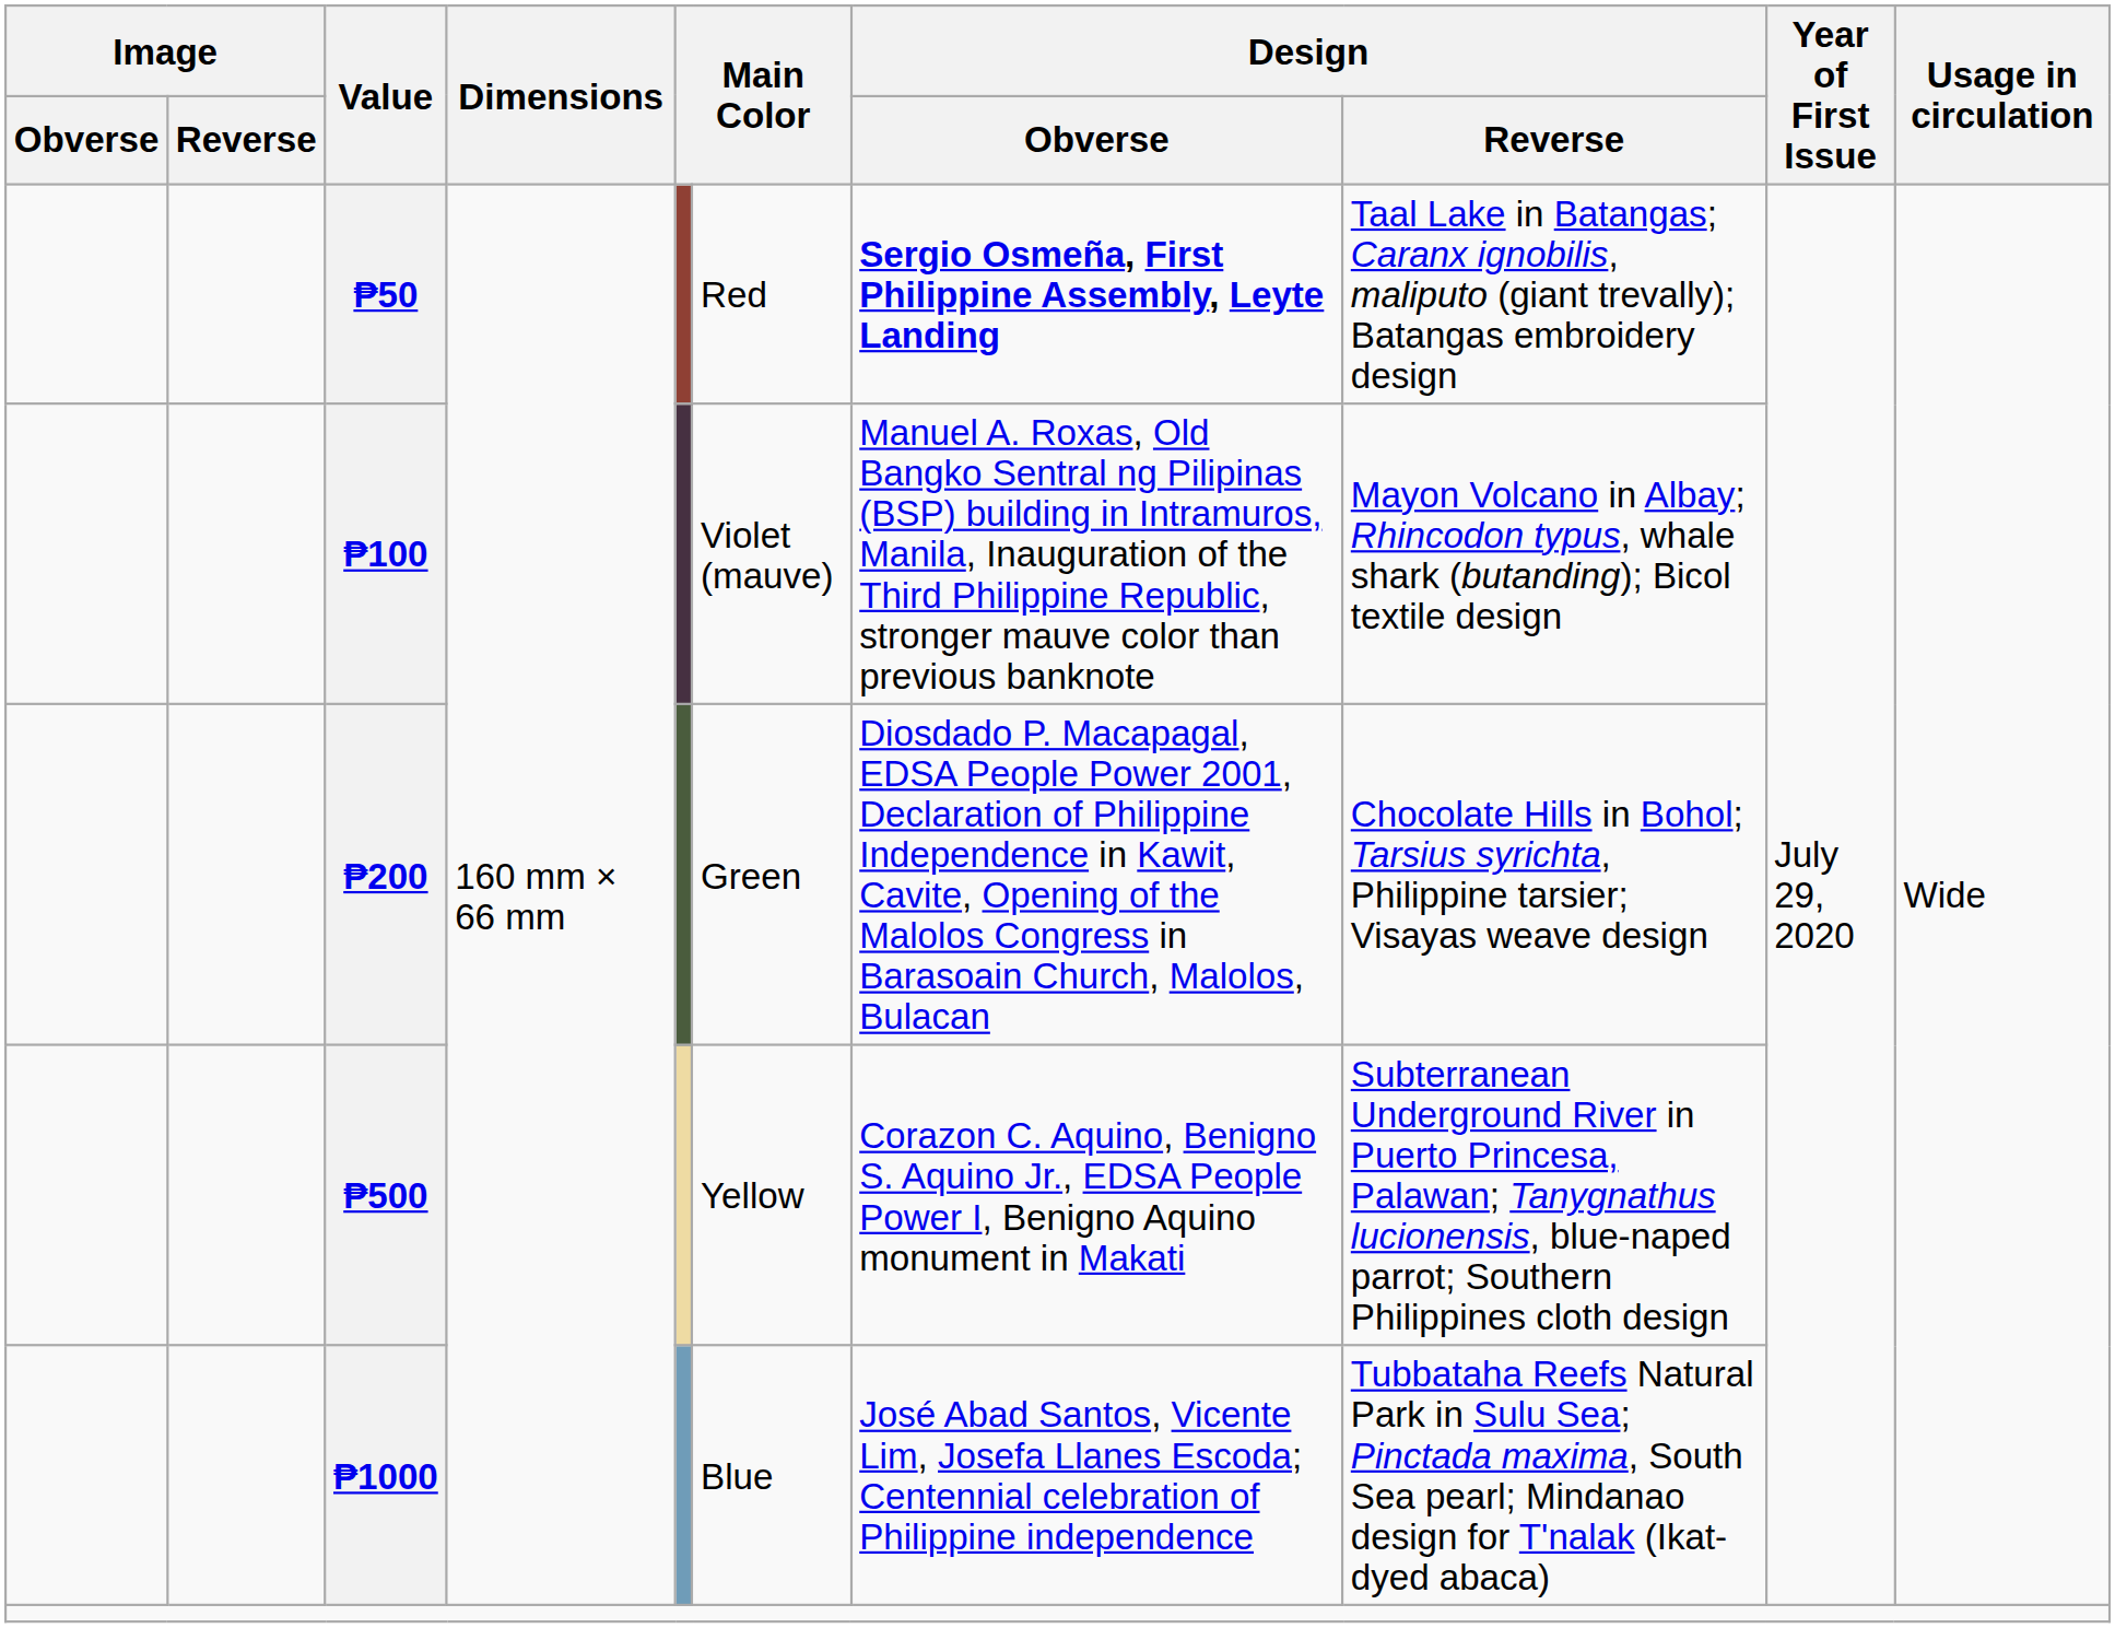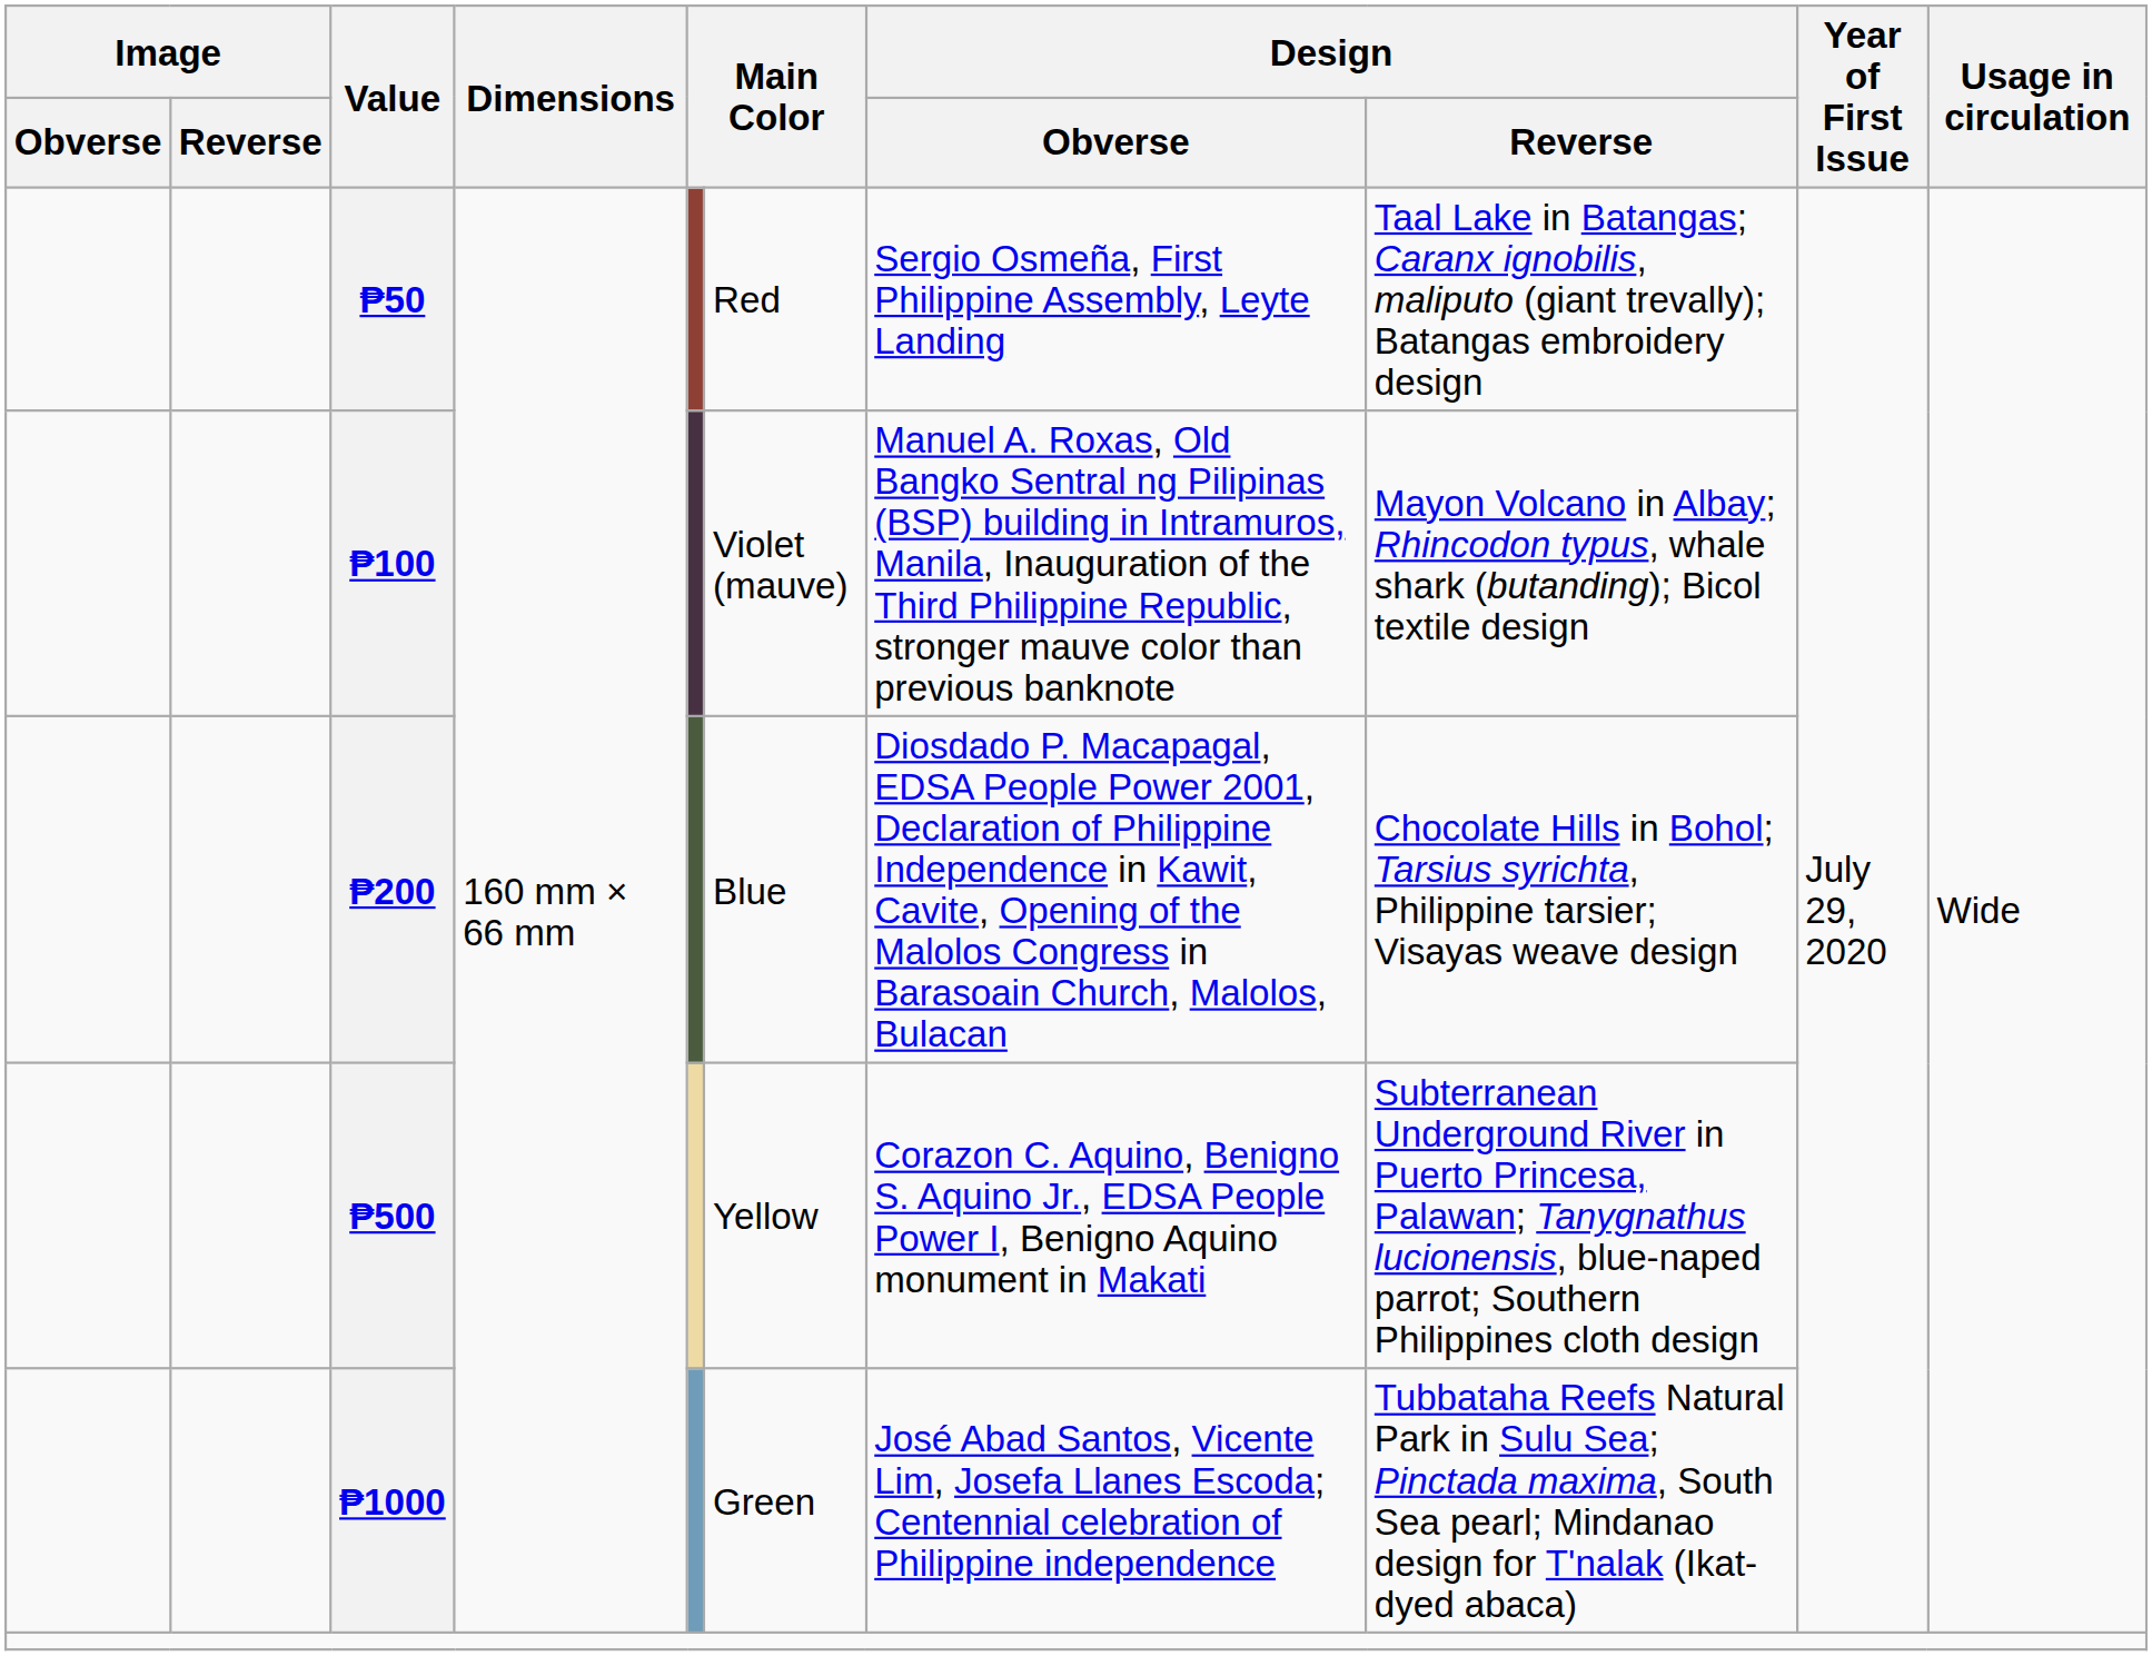 <table class="wikitable"  style="margin:auto; font-size:95%;">
 <tr>
 <th colspan="2">Image</th>
 <th rowspan="2">Value</th>
 <th rowspan="2">Dimensions</th>
 <th rowspan="2" colspan="2">Main Color</th>
 <th colspan="2">Design</th>
 <th rowspan="2">Year of First Issue</th>
 <th rowspan="2">Usage in circulation</th>
 </tr>
 <tr>
 <th>Obverse</th>
 <th>Reverse</th>
 <th>Obverse</th>
 <th>Reverse</th>
 </tr>
 <tr style="height:62px">
 <td style="text-align=center;"></td>
 <td style="text-align=center;"></td>
 <th><a href='#'>₱50</a></th>
 <td rowspan="5" style="text-align=center;">160 mm × 66 mm</td>
 <td style="text-align=center; background:#8F4034;"></td>
 <td>Red</td>
-<td><strong><a href='#'>Sergio Osmeña</a>, <a href='#'>First Philippine Assembly</a>, <a href='#'>Leyte Landing</a></strong></td>
+<td><a href='#'>Sergio Osmeña</a>, <a href='#'>First Philippine Assembly</a>, <a href='#'>Leyte Landing</a></td>
 <td><a href='#'>Taal Lake</a> in <a href='#'>Batangas</a>; <em><a href='#'>Caranx ignobilis</a></em>, <em>maliputo</em> (giant trevally); Batangas embroidery design</td>
 <td rowspan="5">July 29, 2020</td>
 <td rowspan="5">Wide</td>
 </tr>
 <tr style="height:62px">
 <td style="text-align=center;"></td>
 <td style="text-align=center;"></td>
 <th><a href='#'>₱100</a></th>
 <td style="text-align=center; background:#463041;"></td>
 <td>Violet (mauve)</td>
 <td><a href='#'>Manuel A. Roxas</a>, <a href='#'>Old Bangko Sentral ng Pilipinas (BSP) building in Intramuros, Manila</a>, Inauguration of the <a href='#'>Third Philippine Republic</a>, stronger mauve color than previous banknote</td>
 <td><a href='#'>Mayon Volcano</a> in <a href='#'>Albay</a>; <em><a href='#'>Rhincodon typus</a></em>, whale shark (<em>butanding</em>); Bicol textile design</td>
 </tr>
 <tr style="height:62px">
 <td style="text-align=center;"></td>
 <td style="text-align=center;"></td>
 <th><a href='#'>₱200</a></th>
 <td style="text-align=center; background:#4A5C3D;"></td>
-<td>Green</td>
+<td>Blue</td>
 <td><a href='#'>Diosdado P. Macapagal</a>, <a href='#'>EDSA People Power 2001</a>, <a href='#'>Declaration of Philippine Independence</a> in <a href='#'>Kawit</a>, <a href='#'>Cavite</a>, <a href='#'>Opening of the Malolos Congress</a> in <a href='#'>Barasoain Church</a>, <a href='#'>Malolos</a>, <a href='#'>Bulacan</a></td>
 <td><a href='#'>Chocolate Hills</a> in <a href='#'>Bohol</a>; <em><a href='#'>Tarsius syrichta</a></em>, Philippine tarsier; Visayas weave design</td>
 </tr>
 <tr style="height:62px">
 <td style="text-align=center;"></td>
 <td style="text-align=center;"></td>
 <th><a href='#'>₱500</a></th>
 <td style="text-align=center; background:#eedba3;"></td>
 <td>Yellow</td>
 <td><a href='#'>Corazon C. Aquino</a>, <a href='#'>Benigno S. Aquino Jr.</a>, <a href='#'>EDSA People Power I</a>, Benigno Aquino monument in <a href='#'>Makati</a></td>
 <td><a href='#'>Subterranean Underground River</a> in <a href='#'>Puerto Princesa, Palawan</a>; <em><a href='#'>Tanygnathus lucionensis</a></em>, blue-naped parrot; Southern Philippines cloth design</td>
 </tr>
 <tr style="height:62px">
 <td style="text-align=center;"></td>
 <td style="text-align=center;"></td>
 <th><a href='#'>₱1000</a></th>
 <td style="text-align=center; background:#6F9CB8;"></td>
-<td>Blue</td>
+<td>Green</td>
 <td><a href='#'>José Abad Santos</a>, <a href='#'>Vicente Lim</a>, <a href='#'>Josefa Llanes Escoda</a>; <a href='#'>Centennial celebration of Philippine independence</a></td>
 <td><a href='#'>Tubbataha Reefs</a> Natural Park in <a href='#'>Sulu Sea</a>; <em><a href='#'>Pinctada maxima</a></em>, South Sea pearl; Mindanao design for <a href='#'>T'nalak</a> (Ikat-dyed abaca)</td>
 </tr>
 <tr>
 <td colspan="10"></td>
 </tr>
 </table>
